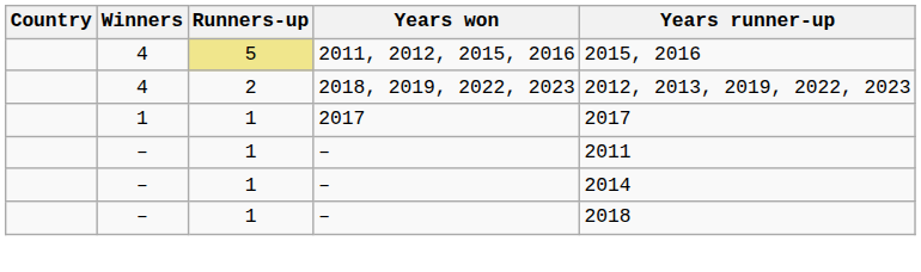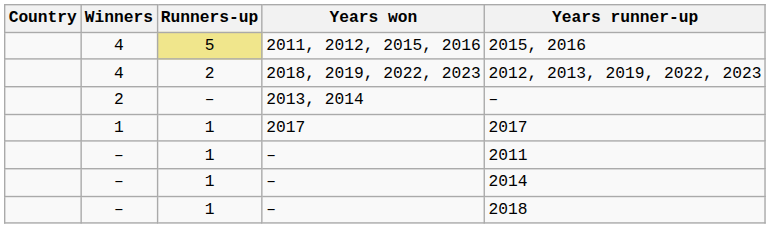 <table class="wikitable sortable" style="font-size:90%">
 <tr>
 <th>Country</th>
 <th>Winners</th>
 <th>Runners-up</th>
 <th>Years won</th>
 <th>Years runner-up</th>
 </tr>
 <tr>
 <td></td>
 <td align="center">4</td>
 <td align="center" style="background: khaki;">5</td>
 <td>2011, 2012, 2015, 2016</td>
 <td>2015, 2016</td>
 </tr>
 <tr>
 <td></td>
 <td align="center">4</td>
 <td align="center">2</td>
 <td>2018, 2019, 2022, 2023</td>
 <td>2012, 2013, 2019, 2022, 2023</td>
+</tr>
+<tr>
+<td></td>
+<td align="center">2</td>
+<td align="center">–</td>
+<td>2013, 2014</td>
+<td>–</td>
 </tr>
 <tr>
 <td></td>
 <td align="center">1</td>
 <td align="center">1</td>
 <td>2017</td>
 <td>2017</td>
 </tr>
 <tr>
 <td></td>
 <td align="center">–</td>
 <td align="center">1</td>
 <td>–</td>
 <td>2011</td>
 </tr>
 <tr>
 <td></td>
 <td align="center">–</td>
 <td align="center">1</td>
 <td>–</td>
 <td>2014</td>
 </tr>
 <tr>
 <td></td>
 <td align="center">–</td>
 <td align="center">1</td>
 <td>–</td>
 <td>2018</td>
 </tr>
 </table>
